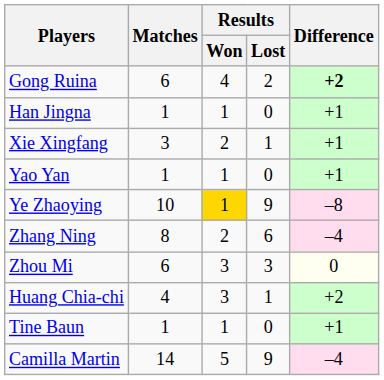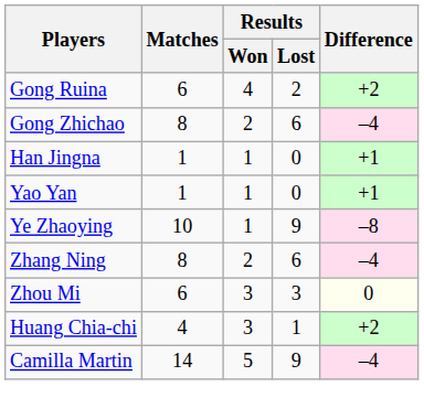 <table class=wikitable style="text-align:center; font-size:small">
 <tr>
 <th rowspan="2">Players</th>
 <th rowspan="2">Matches</th>
 <th colspan="2">Results</th>
 <th rowspan="2">Difference</th>
 </tr>
 <tr>
 <th>Won</th>
 <th>Lost</th>
 </tr>
 <tr>
 <td align="left"> <a href='#'>Gong Ruina</a></td>
 <td>6</td>
 <td>4</td>
 <td>2</td>
-<td bgcolor="#ccffcc"><strong>+2</strong></td>
+<td bgcolor="#ccffcc">+2</td>
+</tr>
+<tr>
+<td align="left"> <a href='#'>Gong Zhichao</a></td>
+<td>8</td>
+<td>2</td>
+<td>6</td>
+<td bgcolor="#ffddee">–4</td>
 </tr>
 <tr>
 <td align="left"> <a href='#'>Han Jingna</a></td>
 <td>1</td>
 <td>1</td>
 <td>0</td>
-<td bgcolor="#ccffcc">+1</td>
-</tr>
-<tr>
-<td align="left"> <a href='#'>Xie Xingfang</a></td>
-<td>3</td>
-<td>2</td>
-<td>1</td>
 <td bgcolor="#ccffcc">+1</td>
 </tr>
 <tr>
 <td align="left"> <a href='#'>Yao Yan</a></td>
 <td>1</td>
 <td>1</td>
 <td>0</td>
 <td bgcolor="#ccffcc">+1</td>
 </tr>
 <tr>
 <td align="left"> <a href='#'>Ye Zhaoying</a></td>
 <td>10</td>
-<td style="background: gold;">1</td>
+<td>1</td>
 <td>9</td>
 <td bgcolor="#ffddee">–8</td>
 </tr>
 <tr>
 <td align="left"> <a href='#'>Zhang Ning</a></td>
 <td>8</td>
 <td>2</td>
 <td>6</td>
 <td bgcolor="#ffddee">–4</td>
 </tr>
 <tr>
 <td align="left"> <a href='#'>Zhou Mi</a></td>
 <td>6</td>
 <td>3</td>
 <td>3</td>
 <td bgcolor="#fffff0">0</td>
 </tr>
 <tr>
 <td align="left"> <a href='#'>Huang Chia-chi</a></td>
 <td>4</td>
 <td>3</td>
 <td>1</td>
 <td bgcolor="#ccffcc">+2</td>
 </tr>
 <tr>
-<td align="left"> <a href='#'>Tine Baun</a></td>
-<td>1</td>
-<td>1</td>
-<td>0</td>
-<td bgcolor="#ccffcc">+1</td>
-</tr>
-<tr>
 <td align="left"> <a href='#'>Camilla Martin</a></td>
 <td>14</td>
 <td>5</td>
 <td>9</td>
 <td bgcolor="#ffddee">–4</td>
 </tr>
 </table>
